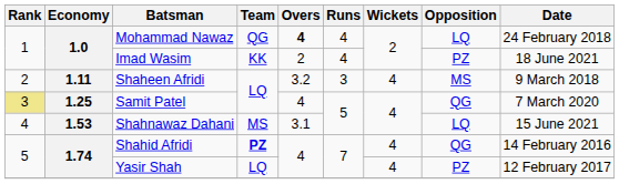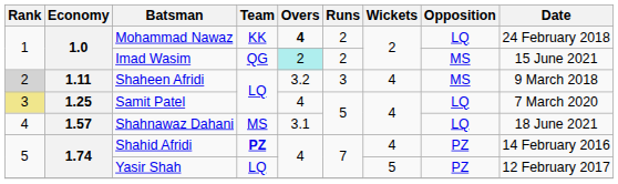 <table class="wikitable" style="text-align:center;">
 <tr>
 <th>Rank</th>
 <th>Economy</th>
 <th>Batsman</th>
 <th>Team</th>
 <th>Overs</th>
 <th>Runs</th>
 <th>Wickets</th>
 <th>Opposition</th>
 <th>Date</th>
 </tr>
 <tr>
 <td rowspan=2>1</td>
 <th rowspan=2>1.0</th>
 <td style="text-align:left"><a href='#'>Mohammad Nawaz</a></td>
-<td><a href='#'>QG</a></td>
+<td><a href='#'>KK</a></td>
 <td><strong>4</strong></td>
-<td>4</td>
+<td>2</td>
 <td rowspan=2>2</td>
 <td><a href='#'>LQ</a></td>
 <td>24 February 2018</td>
 </tr>
 <tr>
 <td style="text-align:left"><a href='#'>Imad Wasim</a></td>
-<td><a href='#'>KK</a></td>
+<td><a href='#'>QG</a></td>
+<td style="background: paleturquoise;">2</td>
 <td>2</td>
-<td>4</td>
-<td><a href='#'>PZ</a></td>
-<td>18 June 2021</td>
+<td><a href='#'>MS</a></td>
+<td>15 June 2021</td>
 </tr>
 <tr>
-<td>2</td>
+<td style="background: lightgrey;">2</td>
 <th>1.11</th>
 <td style="text-align:left"><a href='#'>Shaheen Afridi</a></td>
 <td rowspan=2><a href='#'>LQ</a></td>
 <td>3.2</td>
 <td>3</td>
 <td>4</td>
 <td><a href='#'>MS</a></td>
 <td>9 March 2018</td>
 </tr>
 <tr>
 <td style="background: khaki;">3</td>
 <th>1.25</th>
 <td style="text-align:left"><a href='#'>Samit Patel</a></td>
 <td>4</td>
 <td rowspan=2>5</td>
 <td rowspan=2>4</td>
-<td><a href='#'>QG</a></td>
+<td><a href='#'>LQ</a></td>
 <td>7 March 2020</td>
 </tr>
 <tr>
 <td>4</td>
-<th>1.53</th>
+<th>1.57</th>
 <td style="text-align:left"><a href='#'>Shahnawaz Dahani</a></td>
 <td><a href='#'>MS</a></td>
 <td>3.1</td>
 <td><a href='#'>LQ</a></td>
-<td>15 June 2021</td>
+<td>18 June 2021</td>
 </tr>
 <tr>
 <td rowspan=2>5</td>
 <th rowspan=2>1.74</th>
 <td style="text-align:left"><a href='#'>Shahid Afridi</a></td>
 <td><strong><a href='#'>PZ</a></strong></td>
 <td rowspan=2>4</td>
 <td rowspan=2>7</td>
 <td>4</td>
-<td><a href='#'>QG</a></td>
+<td><a href='#'>PZ</a></td>
 <td>14 February 2016</td>
 </tr>
 <tr>
 <td style="text-align:left"><a href='#'>Yasir Shah</a></td>
 <td><a href='#'>LQ</a></td>
-<td>4</td>
+<td>5</td>
 <td><a href='#'>PZ</a></td>
 <td>12 February 2017</td>
 </tr>
 <tr>
 </tr>
 </table>
